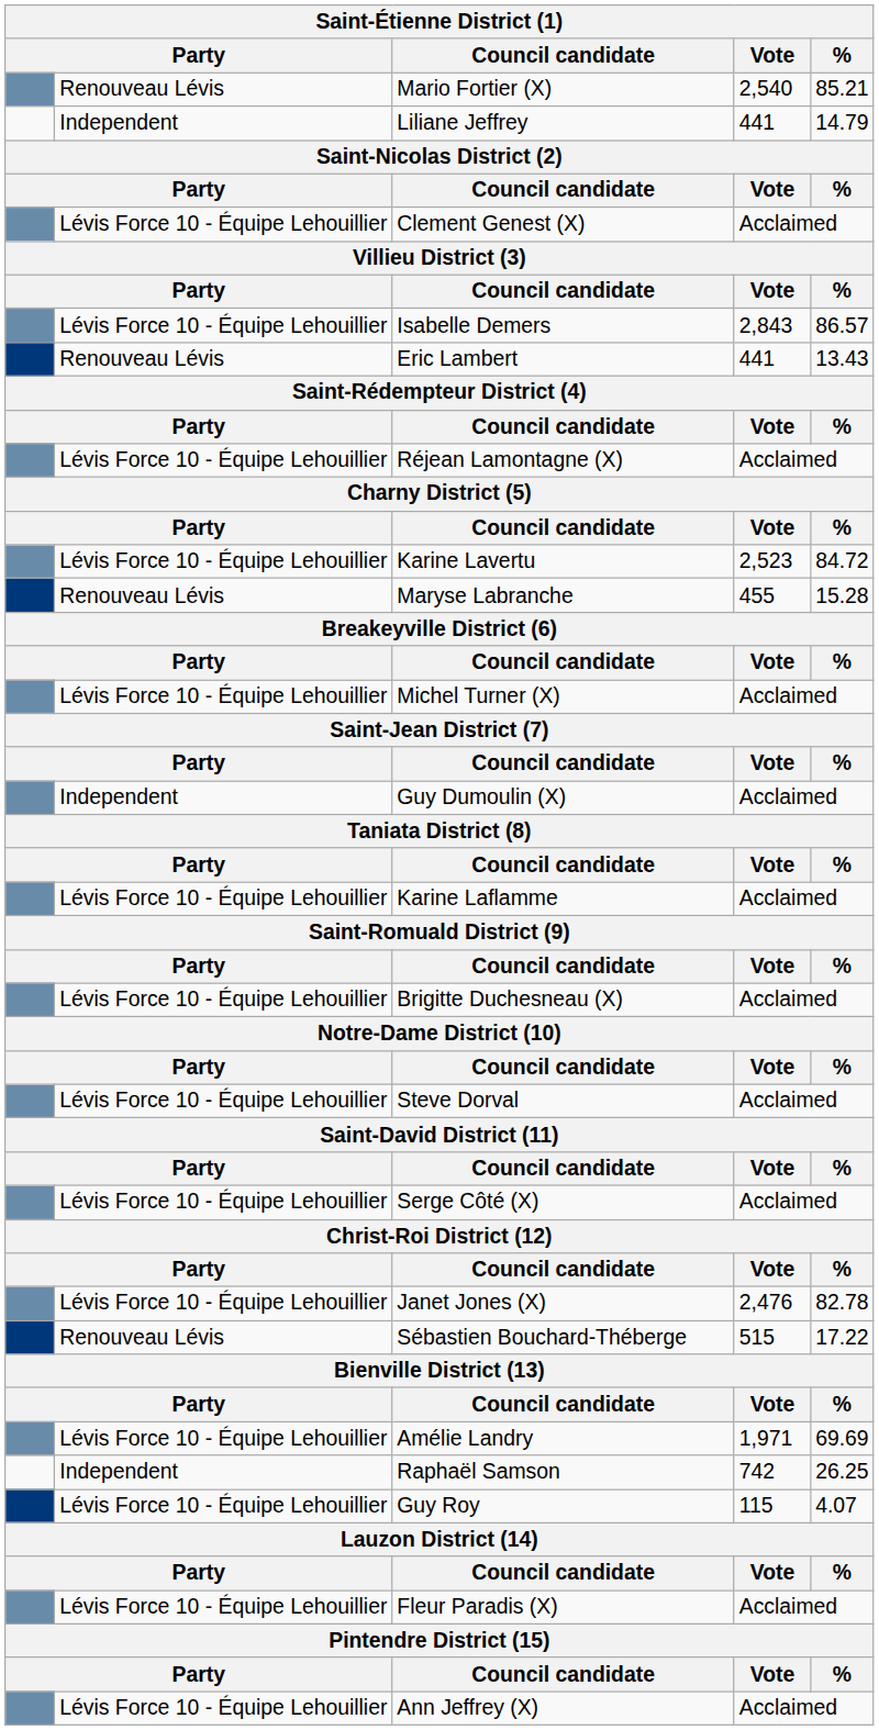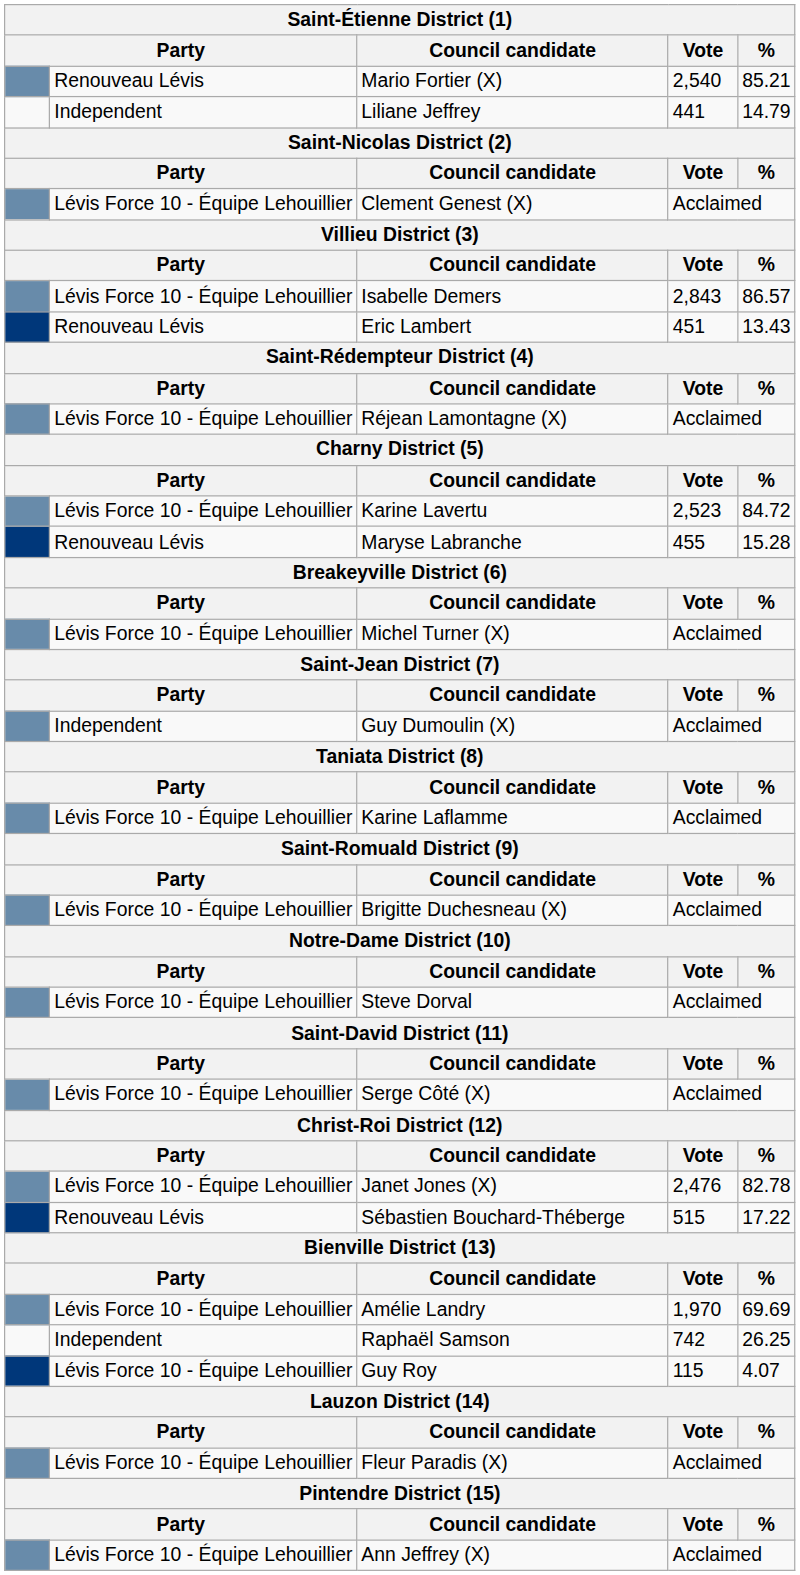 <table class="wikitable">
 <tr>
 <th colspan="5">Saint-Étienne District (1)</th>
 </tr>
 <tr>
 <th bgcolor="#DDDDFF" width="230px" colspan="2">Party</th>
 <th bgcolor="#DDDDFF" width="250px">Council candidate</th>
 <th bgcolor="#DDDDFF" width="50px">Vote</th>
 <th bgcolor="#DDDDFF" width="30px">%</th>
 </tr>
 <tr>
 <td bgcolor=#688BAA width="30px"> </td>
 <td>Renouveau Lévis</td>
 <td>Mario Fortier (X)</td>
 <td>2,540</td>
 <td>85.21</td>
 </tr>
 <tr>
 <td> </td>
 <td>Independent</td>
 <td>Liliane Jeffrey</td>
 <td>441</td>
 <td>14.79</td>
 </tr>
 <tr>
 <th colspan="5">Saint-Nicolas District (2)</th>
 </tr>
 <tr>
 <th bgcolor="#DDDDFF" width="230px" colspan="2">Party</th>
 <th bgcolor="#DDDDFF" width="250px">Council candidate</th>
 <th bgcolor="#DDDDFF" width="50px">Vote</th>
 <th bgcolor="#DDDDFF" width="30px">%</th>
 </tr>
 <tr>
 <td bgcolor=#688BAA width="30px"> </td>
 <td>Lévis Force 10 - Équipe Lehouillier</td>
 <td>Clement Genest (X)</td>
 <td colspan="2">Acclaimed</td>
 </tr>
 <tr>
 <th colspan="5">Villieu District (3)</th>
 </tr>
 <tr>
 <th bgcolor="#DDDDFF" width="230px" colspan="2">Party</th>
 <th bgcolor="#DDDDFF" width="250px">Council candidate</th>
 <th bgcolor="#DDDDFF" width="50px">Vote</th>
 <th bgcolor="#DDDDFF" width="30px">%</th>
 </tr>
 <tr>
 <td bgcolor=#688BAA width="30px"> </td>
 <td>Lévis Force 10 - Équipe Lehouillier</td>
 <td>Isabelle Demers</td>
 <td>2,843</td>
 <td>86.57</td>
 </tr>
 <tr>
 <td bgcolor=#00377A width="30px"> </td>
 <td>Renouveau Lévis</td>
 <td>Eric Lambert</td>
-<td>441</td>
+<td>451</td>
 <td>13.43</td>
 </tr>
 <tr>
 <th colspan="5">Saint-Rédempteur District (4)</th>
 </tr>
 <tr>
 <th bgcolor="#DDDDFF" width="230px" colspan="2">Party</th>
 <th bgcolor="#DDDDFF" width="250px">Council candidate</th>
 <th bgcolor="#DDDDFF" width="50px">Vote</th>
 <th bgcolor="#DDDDFF" width="30px">%</th>
 </tr>
 <tr>
 <td bgcolor=#688BAA width="30px"> </td>
 <td>Lévis Force 10 - Équipe Lehouillier</td>
 <td>Réjean Lamontagne (X)</td>
 <td colspan="2">Acclaimed</td>
 </tr>
 <tr>
 <th colspan="5">Charny District (5)</th>
 </tr>
 <tr>
 <th bgcolor="#DDDDFF" width="230px" colspan="2">Party</th>
 <th bgcolor="#DDDDFF" width="250px">Council candidate</th>
 <th bgcolor="#DDDDFF" width="50px">Vote</th>
 <th bgcolor="#DDDDFF" width="30px">%</th>
 </tr>
 <tr>
 <td bgcolor=#688BAA width="30px"> </td>
 <td>Lévis Force 10 - Équipe Lehouillier</td>
 <td>Karine Lavertu</td>
 <td>2,523</td>
 <td>84.72</td>
 </tr>
 <tr>
 <td bgcolor=#00377A width="30px"> </td>
 <td>Renouveau Lévis</td>
 <td>Maryse Labranche</td>
 <td>455</td>
 <td>15.28</td>
 </tr>
 <tr>
 <th colspan="5">Breakeyville District (6)</th>
 </tr>
 <tr>
 <th bgcolor="#DDDDFF" width="230px" colspan="2">Party</th>
 <th bgcolor="#DDDDFF" width="250px">Council candidate</th>
 <th bgcolor="#DDDDFF" width="50px">Vote</th>
 <th bgcolor="#DDDDFF" width="30px">%</th>
 </tr>
 <tr>
 <td bgcolor=#688BAA width="30px"> </td>
 <td>Lévis Force 10 - Équipe Lehouillier</td>
 <td>Michel Turner (X)</td>
 <td colspan="2">Acclaimed</td>
 </tr>
 <tr>
 <th colspan="5">Saint-Jean District (7)</th>
 </tr>
 <tr>
 <th bgcolor="#DDDDFF" width="230px" colspan="2">Party</th>
 <th bgcolor="#DDDDFF" width="250px">Council candidate</th>
 <th bgcolor="#DDDDFF" width="50px">Vote</th>
 <th bgcolor="#DDDDFF" width="30px">%</th>
 </tr>
 <tr>
 <td bgcolor=#688BAA width="30px"> </td>
 <td>Independent</td>
 <td>Guy Dumoulin (X)</td>
 <td colspan="2">Acclaimed</td>
 </tr>
 <tr>
 <th colspan="5">Taniata District (8)</th>
 </tr>
 <tr>
 <th bgcolor="#DDDDFF" width="230px" colspan="2">Party</th>
 <th bgcolor="#DDDDFF" width="250px">Council candidate</th>
 <th bgcolor="#DDDDFF" width="50px">Vote</th>
 <th bgcolor="#DDDDFF" width="30px">%</th>
 </tr>
 <tr>
 <td bgcolor=#688BAA width="30px"> </td>
 <td>Lévis Force 10 - Équipe Lehouillier</td>
 <td>Karine Laflamme</td>
 <td colspan="2">Acclaimed</td>
 </tr>
 <tr>
 <th colspan="5">Saint-Romuald District (9)</th>
 </tr>
 <tr>
 <th bgcolor="#DDDDFF" width="230px" colspan="2">Party</th>
 <th bgcolor="#DDDDFF" width="250px">Council candidate</th>
 <th bgcolor="#DDDDFF" width="50px">Vote</th>
 <th bgcolor="#DDDDFF" width="30px">%</th>
 </tr>
 <tr>
 <td bgcolor=#688BAA width="30px"> </td>
 <td>Lévis Force 10 - Équipe Lehouillier</td>
 <td>Brigitte Duchesneau (X)</td>
 <td colspan="2">Acclaimed</td>
 </tr>
 <tr>
 <th colspan="5">Notre-Dame District (10)</th>
 </tr>
 <tr>
 <th bgcolor="#DDDDFF" width="230px" colspan="2">Party</th>
 <th bgcolor="#DDDDFF" width="250px">Council candidate</th>
 <th bgcolor="#DDDDFF" width="50px">Vote</th>
 <th bgcolor="#DDDDFF" width="30px">%</th>
 </tr>
 <tr>
 <td bgcolor=#688BAA width="30px"> </td>
 <td>Lévis Force 10 - Équipe Lehouillier</td>
 <td>Steve Dorval</td>
 <td colspan="2">Acclaimed</td>
 </tr>
 <tr>
 <th colspan="5">Saint-David District (11)</th>
 </tr>
 <tr>
 <th bgcolor="#DDDDFF" width="230px" colspan="2">Party</th>
 <th bgcolor="#DDDDFF" width="250px">Council candidate</th>
 <th bgcolor="#DDDDFF" width="50px">Vote</th>
 <th bgcolor="#DDDDFF" width="30px">%</th>
 </tr>
 <tr>
 <td bgcolor=#688BAA width="30px"> </td>
 <td>Lévis Force 10 - Équipe Lehouillier</td>
 <td>Serge Côté (X)</td>
 <td colspan="2">Acclaimed</td>
 </tr>
 <tr>
 <th colspan="5">Christ-Roi District (12)</th>
 </tr>
 <tr>
 <th bgcolor="#DDDDFF" width="230px" colspan="2">Party</th>
 <th bgcolor="#DDDDFF" width="250px">Council candidate</th>
 <th bgcolor="#DDDDFF" width="50px">Vote</th>
 <th bgcolor="#DDDDFF" width="30px">%</th>
 </tr>
 <tr>
 <td bgcolor=#688BAA width="30px"> </td>
 <td>Lévis Force 10 - Équipe Lehouillier</td>
 <td>Janet Jones (X)</td>
 <td>2,476</td>
 <td>82.78</td>
 </tr>
 <tr>
 <td bgcolor=#00377A width="30px"> </td>
 <td>Renouveau Lévis</td>
 <td>Sébastien Bouchard-Théberge</td>
 <td>515</td>
 <td>17.22</td>
 </tr>
 <tr>
 <th colspan="5">Bienville District (13)</th>
 </tr>
 <tr>
 <th bgcolor="#DDDDFF" width="230px" colspan="2">Party</th>
 <th bgcolor="#DDDDFF" width="250px">Council candidate</th>
 <th bgcolor="#DDDDFF" width="50px">Vote</th>
 <th bgcolor="#DDDDFF" width="30px">%</th>
 </tr>
 <tr>
 <td bgcolor=#688BAA width="30px"> </td>
 <td>Lévis Force 10 - Équipe Lehouillier</td>
 <td>Amélie Landry</td>
-<td>1,971</td>
+<td>1,970</td>
 <td>69.69</td>
 </tr>
 <tr>
 <td> </td>
 <td>Independent</td>
 <td>Raphaël Samson</td>
 <td>742</td>
 <td>26.25</td>
 </tr>
 <tr>
 <td bgcolor=#00377A width="30px"> </td>
 <td>Lévis Force 10 - Équipe Lehouillier</td>
 <td>Guy Roy</td>
 <td>115</td>
 <td>4.07</td>
 </tr>
 <tr>
 <th colspan="5">Lauzon District (14)</th>
 </tr>
 <tr>
 <th bgcolor="#DDDDFF" width="230px" colspan="2">Party</th>
 <th bgcolor="#DDDDFF" width="250px">Council candidate</th>
 <th bgcolor="#DDDDFF" width="50px">Vote</th>
 <th bgcolor="#DDDDFF" width="30px">%</th>
 </tr>
 <tr>
 <td bgcolor=#688BAA width="30px"> </td>
 <td>Lévis Force 10 - Équipe Lehouillier</td>
 <td>Fleur Paradis (X)</td>
 <td colspan="2">Acclaimed</td>
 </tr>
 <tr>
 <th colspan="5">Pintendre District (15)</th>
 </tr>
 <tr>
 <th bgcolor="#DDDDFF" width="230px" colspan="2">Party</th>
 <th bgcolor="#DDDDFF" width="250px">Council candidate</th>
 <th bgcolor="#DDDDFF" width="50px">Vote</th>
 <th bgcolor="#DDDDFF" width="30px">%</th>
 </tr>
 <tr>
 <td bgcolor=#688BAA width="30px"> </td>
 <td>Lévis Force 10 - Équipe Lehouillier</td>
 <td>Ann Jeffrey (X)</td>
 <td colspan="2">Acclaimed</td>
 </tr>
 </table>
